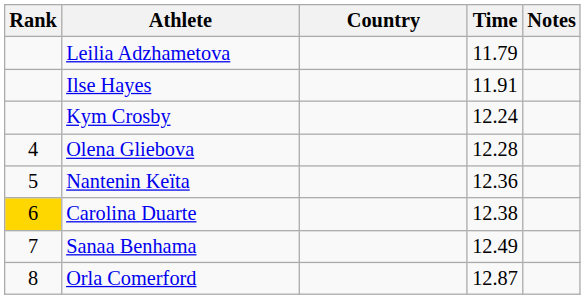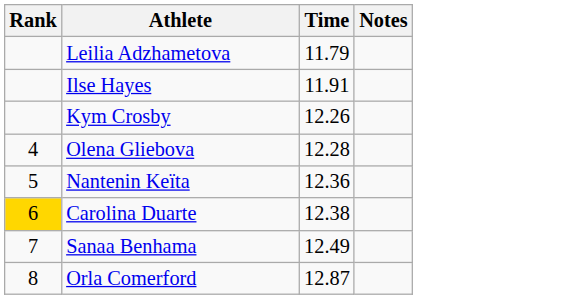 <table class="wikitable sortable" style="text-align:center">
 <tr>
 <th>Rank</th>
 <th style="width:180px">Athlete</th>
-<th style="width:125px">Country</th>
 <th>Time</th>
 <th>Notes</th>
 </tr>
 <tr>
 <td></td>
 <td style="text-align:left;"><a href='#'>Leilia Adzhametova</a></td>
-<td style="text-align:left;"></td>
 <td>11.79</td>
 <td></td>
 </tr>
 <tr>
 <td></td>
 <td style="text-align:left;"><a href='#'>Ilse Hayes</a></td>
-<td style="text-align:left;"></td>
 <td>11.91</td>
 <td></td>
 </tr>
 <tr>
 <td></td>
 <td style="text-align:left;"><a href='#'>Kym Crosby</a></td>
-<td style="text-align:left;"></td>
-<td>12.24</td>
+<td>12.26</td>
 <td></td>
 </tr>
 <tr>
 <td>4</td>
 <td style="text-align:left;"><a href='#'>Olena Gliebova</a></td>
-<td style="text-align:left;"></td>
 <td>12.28</td>
 <td></td>
 </tr>
 <tr>
 <td>5</td>
 <td style="text-align:left;"><a href='#'>Nantenin Keïta</a></td>
-<td style="text-align:left;"></td>
 <td>12.36</td>
 <td></td>
 </tr>
 <tr>
 <td style="background: gold;">6</td>
 <td style="text-align:left;"><a href='#'>Carolina Duarte</a></td>
-<td style="text-align:left;"></td>
 <td>12.38</td>
 <td></td>
 </tr>
 <tr>
 <td>7</td>
 <td style="text-align:left;"><a href='#'>Sanaa Benhama</a></td>
-<td style="text-align:left;"></td>
 <td>12.49</td>
 <td></td>
 </tr>
 <tr>
 <td>8</td>
 <td style="text-align:left;"><a href='#'>Orla Comerford</a></td>
-<td style="text-align:left;"></td>
 <td>12.87</td>
 <td></td>
 </tr>
 </table>
